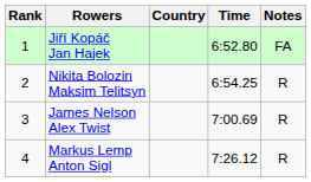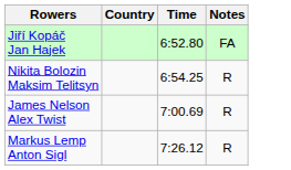 <table class="wikitable" style="text-align:center">
 <tr>
-<th>Rank</th>
 <th>Rowers</th>
 <th>Country</th>
 <th>Time</th>
 <th>Notes</th>
 </tr>
 <tr bgcolor=ccffcc>
-<td>1</td>
 <td align="left"><a href='#'>Jiří Kopáč</a><br><a href='#'>Jan Hajek</a></td>
 <td align="left"></td>
 <td>6:52.80</td>
 <td>FA</td>
 </tr>
 <tr>
-<td>2</td>
 <td align="left"><a href='#'>Nikita Bolozin</a><br><a href='#'>Maksim Telitsyn</a></td>
 <td align="left"></td>
 <td>6:54.25</td>
 <td>R</td>
 </tr>
 <tr>
-<td>3</td>
 <td align="left"><a href='#'>James Nelson</a><br><a href='#'>Alex Twist</a></td>
 <td align="left"></td>
 <td>7:00.69</td>
 <td>R</td>
 </tr>
 <tr>
-<td>4</td>
 <td align="left"><a href='#'>Markus Lemp</a><br><a href='#'>Anton Sigl</a></td>
 <td align="left"></td>
 <td>7:26.12</td>
 <td>R</td>
 </tr>
 </table>
